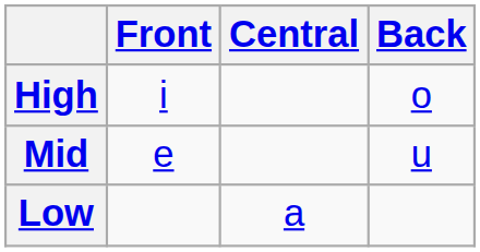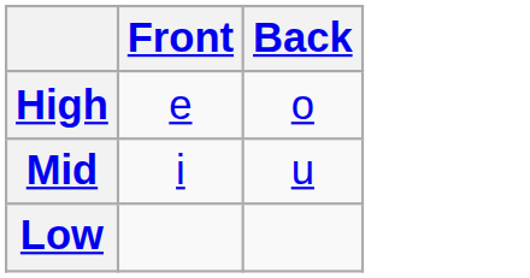 <table class="wikitable" style="text-align:center">
 <tr>
 <th></th>
 <th><a href='#'>Front</a></th>
-<th><a href='#'>Central</a></th>
 <th><a href='#'>Back</a></th>
 </tr>
 <tr>
 <th><strong><a href='#'>High</a></strong></th>
-<td><a href='#'>i</a></td>
-<td></td>
+<td><a href='#'>e</a></td>
 <td><a href='#'>o</a></td>
 </tr>
 <tr>
 <th><strong><a href='#'>Mid</a></strong></th>
-<td><a href='#'>e</a></td>
-<td></td>
+<td><a href='#'>i</a></td>
 <td><a href='#'>u</a></td>
 </tr>
 <tr>
 <th><strong><a href='#'>Low</a></strong></th>
 <td></td>
-<td><a href='#'>a</a></td>
 <td></td>
 </tr>
 </table>
